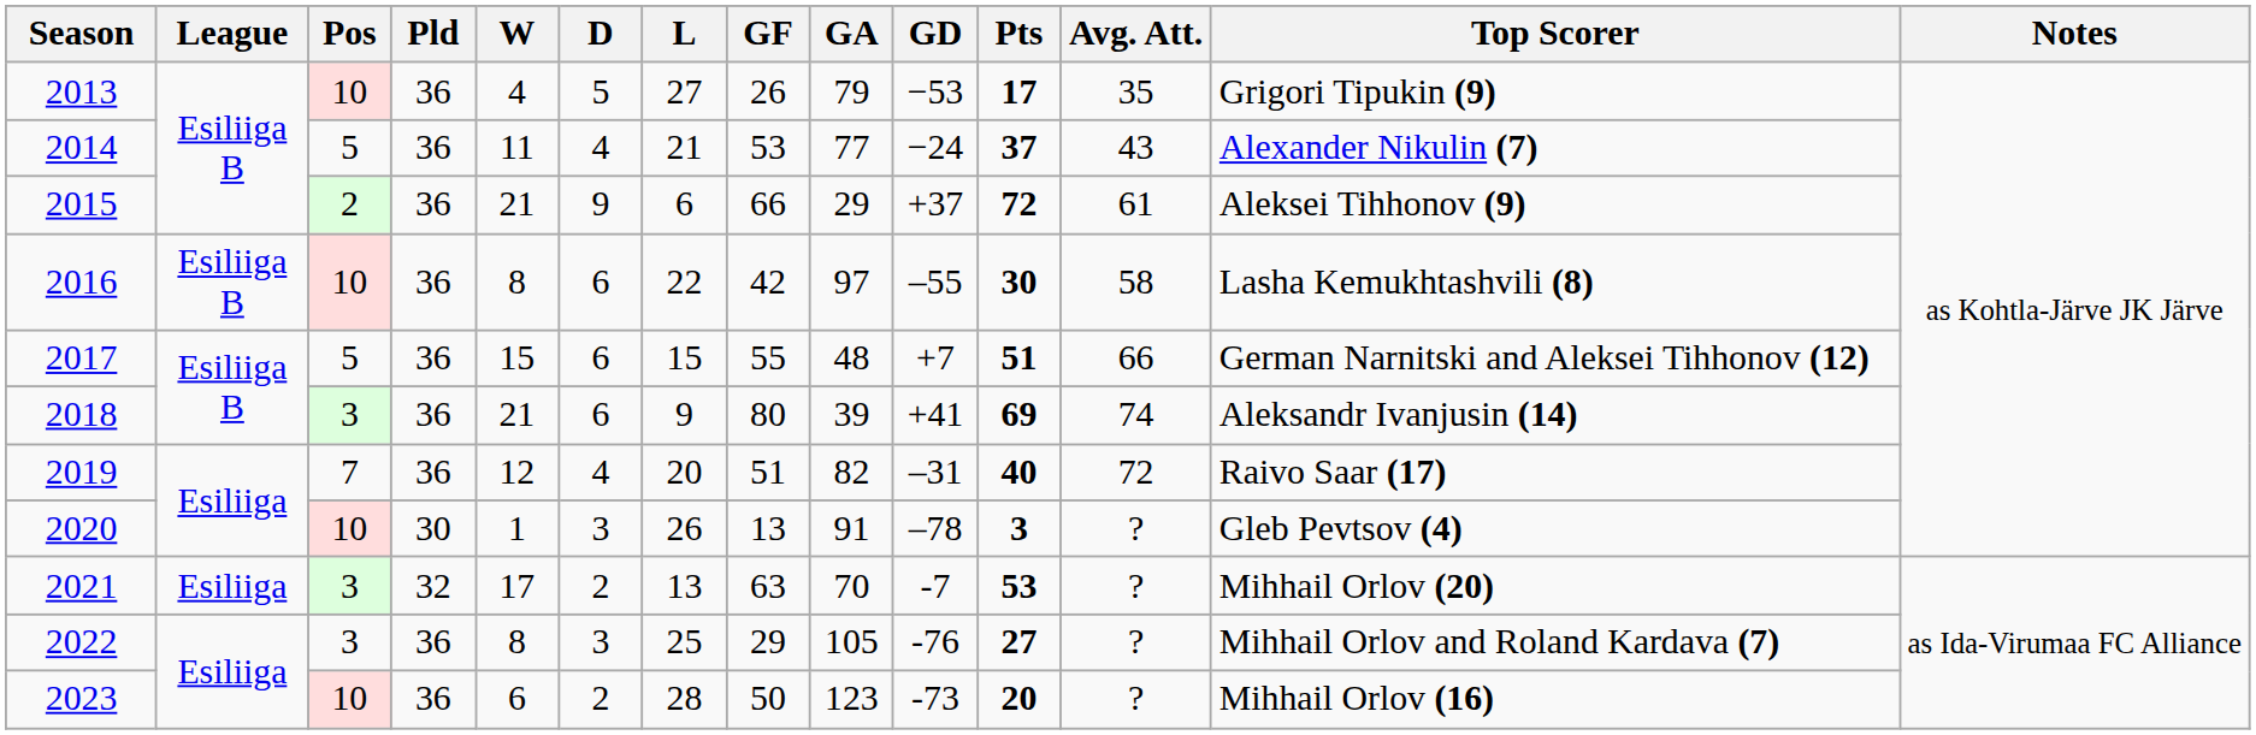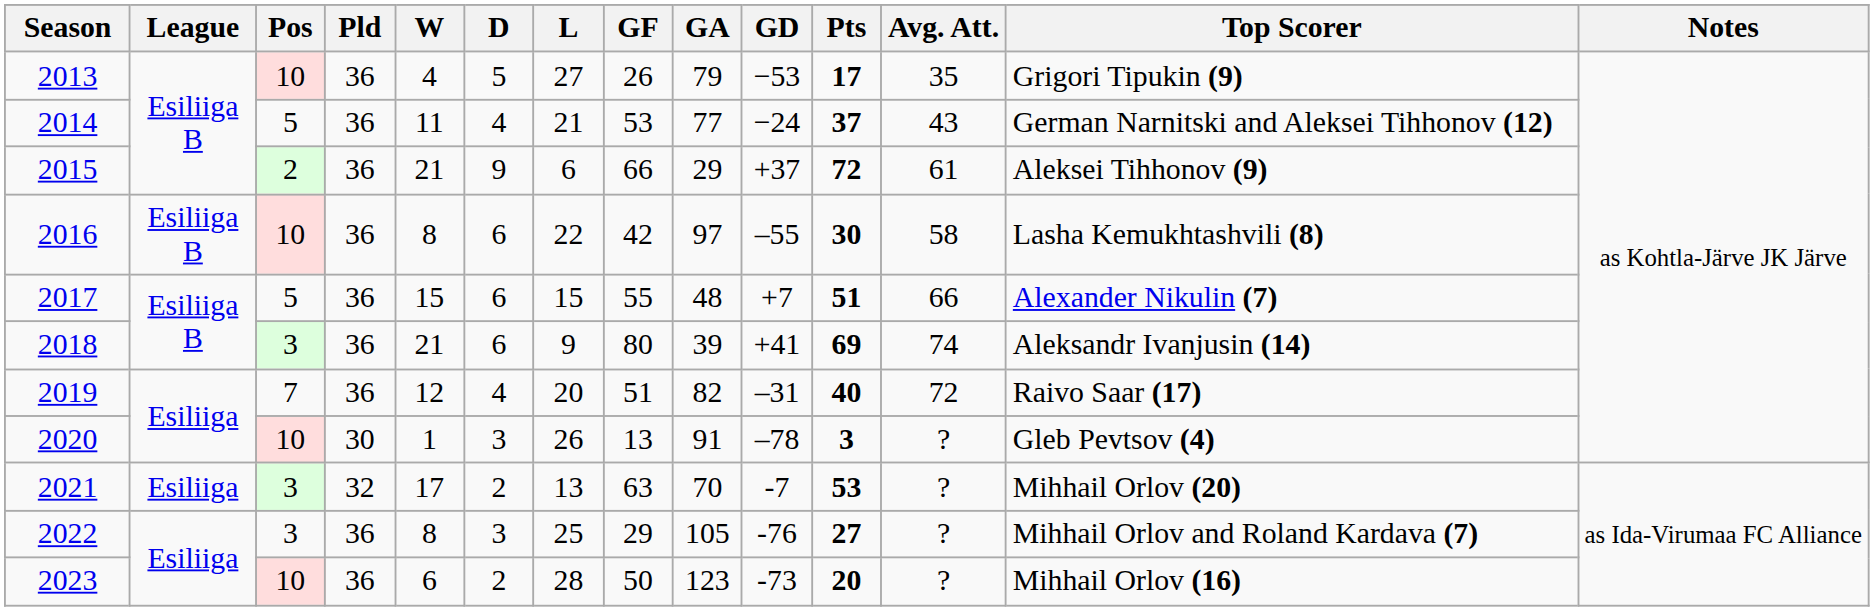 <table class="wikitable">
 <tr>
 <th width=60px>Season</th>
 <th width=60px>League</th>
 <th width=30px>Pos</th>
 <th width=30px>Pld</th>
 <th width=30px>W</th>
 <th width=30px>D</th>
 <th width=30px>L</th>
 <th width=30px>GF</th>
 <th width=30px>GA</th>
 <th width=30px>GD</th>
 <th width=30px>Pts</th>
 <th>Avg. Att.</th>
 <th width=300px>Top Scorer</th>
 <th>Notes</th>
 </tr>
 <tr align=center>
 <td><a href='#'>2013</a></td>
 <td rowspan=3><a href='#'>Esiliiga B</a></td>
 <td bgcolor="#FFDDDD">10</td>
 <td>36</td>
 <td>4</td>
 <td>5</td>
 <td>27</td>
 <td>26</td>
 <td>79</td>
 <td>−53</td>
 <td><strong>17</strong></td>
 <td>35</td>
 <td align=left>Grigori Tipukin <strong>(9)</strong></td>
 <td rowspan=8><small>as Kohtla-Järve JK Järve</small></td>
 </tr>
 <tr align=center>
 <td><a href='#'>2014</a></td>
 <td>5</td>
 <td>36</td>
 <td>11</td>
 <td>4</td>
 <td>21</td>
 <td>53</td>
 <td>77</td>
 <td>−24</td>
 <td><strong>37</strong></td>
 <td>43</td>
-<td align=left><a href='#'>Alexander Nikulin</a> <strong>(7)</strong></td>
+<td align=left>German Narnitski and Aleksei Tihhonov <strong>(12)</strong></td>
 </tr>
 <tr align=center>
 <td><a href='#'>2015</a></td>
 <td bgcolor="#DDFFDD">2</td>
 <td>36</td>
 <td>21</td>
 <td>9</td>
 <td>6</td>
 <td>66</td>
 <td>29</td>
 <td>+37</td>
 <td><strong>72</strong></td>
 <td>61</td>
 <td align=left>Aleksei Tihhonov <strong>(9)</strong></td>
 </tr>
 <tr align=center>
 <td><a href='#'>2016</a></td>
 <td><a href='#'>Esiliiga B</a></td>
 <td bgcolor="#FFDDDD">10</td>
 <td>36</td>
 <td>8</td>
 <td>6</td>
 <td>22</td>
 <td>42</td>
 <td>97</td>
 <td>–55</td>
 <td><strong>30</strong></td>
 <td>58</td>
 <td align=left>Lasha Kemukhtashvili <strong>(8)</strong></td>
 </tr>
 <tr align=center>
 <td><a href='#'>2017</a></td>
 <td rowspan=2><a href='#'>Esiliiga B</a></td>
 <td>5</td>
 <td>36</td>
 <td>15</td>
 <td>6</td>
 <td>15</td>
 <td>55</td>
 <td>48</td>
 <td>+7</td>
 <td><strong>51</strong></td>
 <td>66</td>
-<td align=left>German Narnitski and Aleksei Tihhonov <strong>(12)</strong></td>
+<td align=left><a href='#'>Alexander Nikulin</a> <strong>(7)</strong></td>
 </tr>
 <tr align=center>
 <td><a href='#'>2018</a></td>
 <td bgcolor="#DDFFDD">3</td>
 <td>36</td>
 <td>21</td>
 <td>6</td>
 <td>9</td>
 <td>80</td>
 <td>39</td>
 <td>+41</td>
 <td><strong>69</strong></td>
 <td>74</td>
 <td align=left>Aleksandr Ivanjusin <strong>(14)</strong></td>
 </tr>
 <tr align=center>
 <td><a href='#'>2019</a></td>
 <td rowspan=2><a href='#'>Esiliiga</a></td>
 <td>7</td>
 <td>36</td>
 <td>12</td>
 <td>4</td>
 <td>20</td>
 <td>51</td>
 <td>82</td>
 <td>–31</td>
 <td><strong>40</strong></td>
 <td>72</td>
 <td align=left>Raivo Saar <strong>(17)</strong></td>
 </tr>
 <tr align=center>
 <td><a href='#'>2020</a></td>
 <td bgcolor="#FFDDDD">10</td>
 <td>30</td>
 <td>1</td>
 <td>3</td>
 <td>26</td>
 <td>13</td>
 <td>91</td>
 <td>–78</td>
 <td><strong>3</strong></td>
 <td>?</td>
 <td align=left>Gleb Pevtsov <strong>(4)</strong></td>
 </tr>
 <tr align=center>
 <td><a href='#'>2021</a></td>
 <td><a href='#'>Esiliiga</a></td>
 <td bgcolor="#DDFFDD">3</td>
 <td>32</td>
 <td>17</td>
 <td>2</td>
 <td>13</td>
 <td>63</td>
 <td>70</td>
 <td>-7</td>
 <td><strong>53</strong></td>
 <td>?</td>
 <td align=left>Mihhail Orlov <strong>(20)</strong></td>
 <td rowspan=3><small>as Ida-Virumaa FC Alliance</small></td>
 </tr>
 <tr align=center>
 <td><a href='#'>2022</a></td>
 <td rowspan=2><a href='#'>Esiliiga</a></td>
 <td>3</td>
 <td>36</td>
 <td>8</td>
 <td>3</td>
 <td>25</td>
 <td>29</td>
 <td>105</td>
 <td>-76</td>
 <td><strong>27</strong></td>
 <td>?</td>
 <td align=left>Mihhail Orlov and Roland Kardava <strong>(7)</strong></td>
 </tr>
 <tr align=center>
 <td><a href='#'>2023</a></td>
 <td bgcolor="#FFDDDD">10</td>
 <td>36</td>
 <td>6</td>
 <td>2</td>
 <td>28</td>
 <td>50</td>
 <td>123</td>
 <td>-73</td>
 <td><strong>20</strong></td>
 <td>?</td>
 <td align=left>Mihhail Orlov <strong>(16)</strong></td>
 </tr>
 </table>
